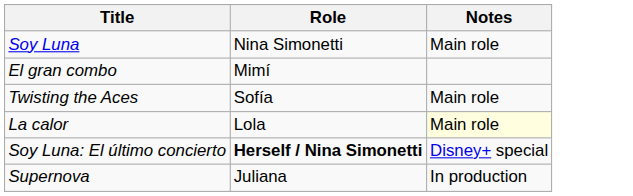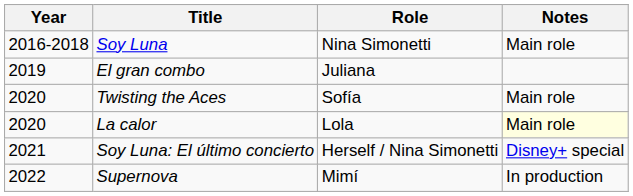 <table class="wikitable sortable">
 <tr>
+<th scope="col">Year</th>
 <th scope="col">Title</th>
 <th scope="col">Role</th>
 <th scope="col" class="unsortable">Notes</th>
 </tr>
 <tr>
+<td>2016-2018</td>
 <td><em><a href='#'>Soy Luna</a></em></td>
 <td>Nina Simonetti</td>
 <td>Main role</td>
 </tr>
 <tr>
+<td>2019</td>
 <td><em>El gran combo</em></td>
-<td>Mimí</td>
+<td>Juliana</td>
 <td></td>
 </tr>
 <tr>
+<td>2020</td>
 <td><em>Twisting the Aces</em></td>
 <td>Sofía</td>
 <td>Main role</td>
 </tr>
 <tr>
+<td>2020</td>
 <td><em>La calor</em></td>
 <td>Lola</td>
 <td style="background: lightyellow;">Main role</td>
 </tr>
 <tr>
+<td>2021</td>
 <td><em>Soy Luna: El último concierto</em></td>
-<td><strong>Herself / Nina Simonetti</strong></td>
+<td>Herself / Nina Simonetti</td>
 <td><a href='#'>Disney+</a> special</td>
 </tr>
 <tr>
+<td>2022</td>
 <td><em>Supernova</em></td>
-<td>Juliana</td>
+<td>Mimí</td>
 <td>In production</td>
 </tr>
 </table>
